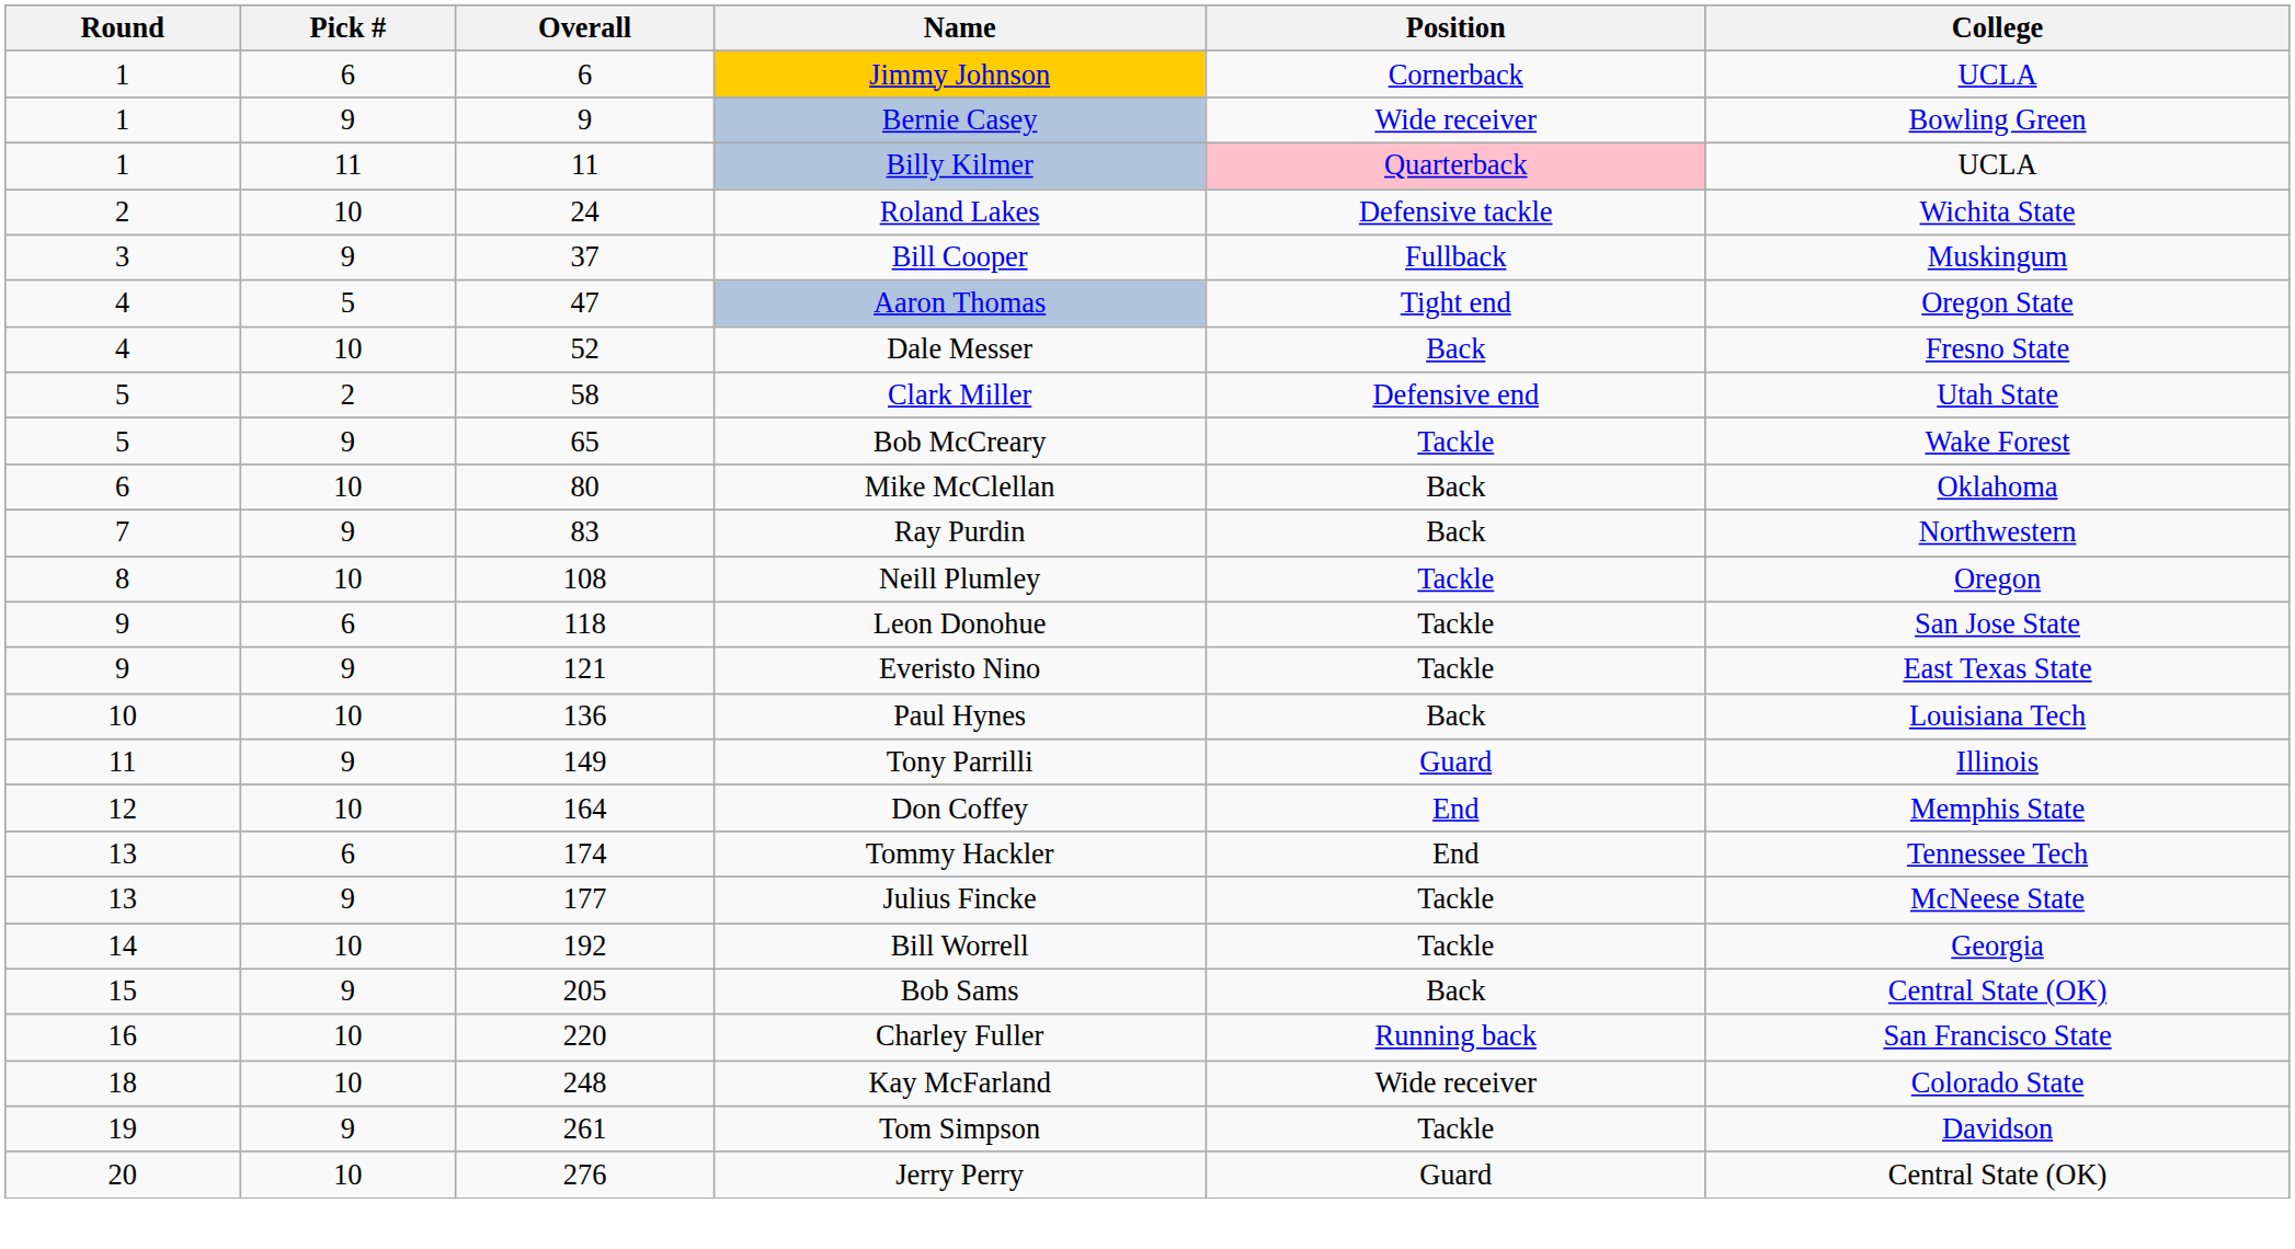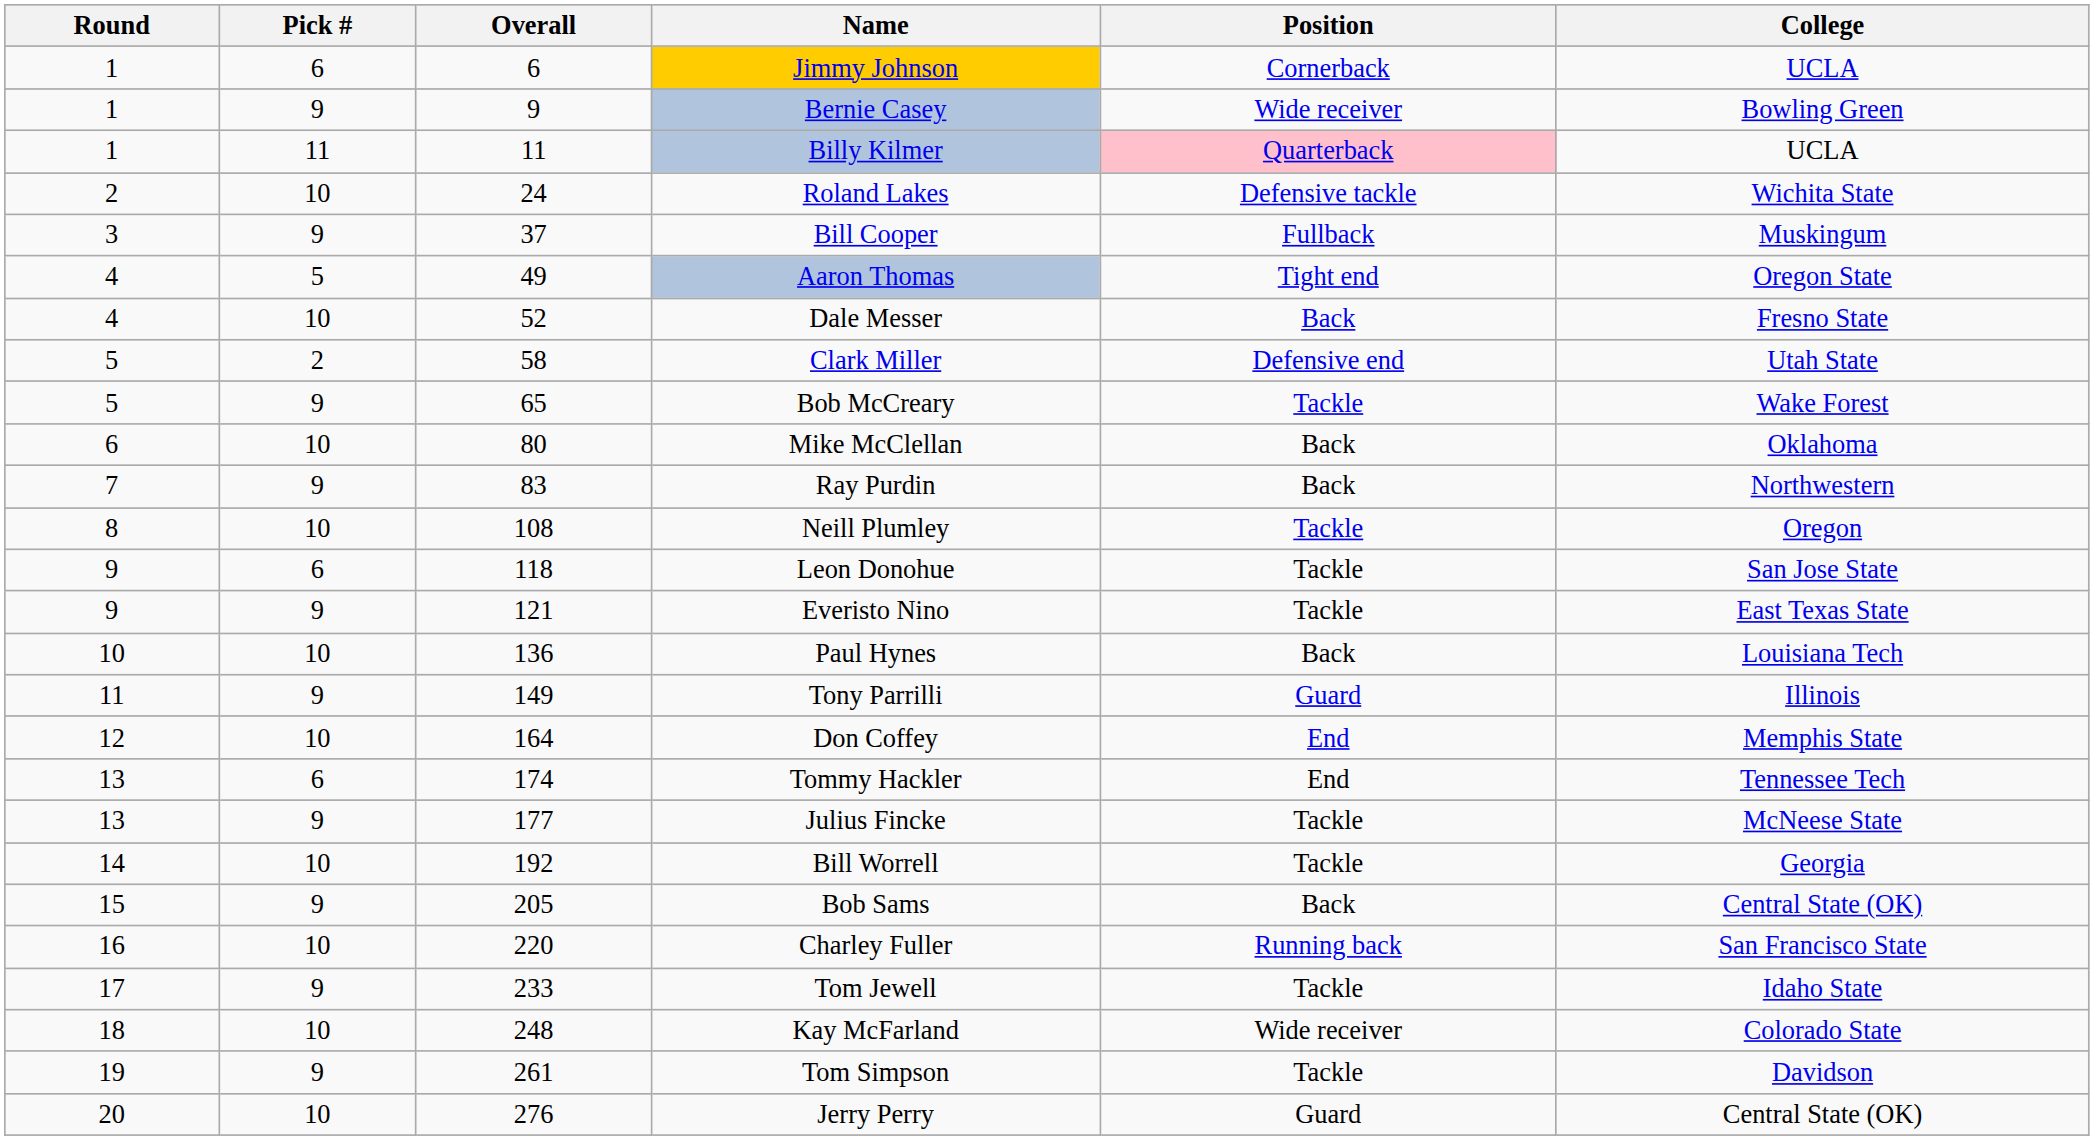 <table class="wikitable sortable sortable" style="width: 100%; text-align:center">
 <tr>
 <th>Round</th>
 <th>Pick #</th>
 <th>Overall</th>
 <th>Name</th>
 <th>Position</th>
 <th>College</th>
 </tr>
 <tr>
 <td>1</td>
 <td>6</td>
 <td>6</td>
 <td bgcolor=#FFCC00><a href='#'>Jimmy Johnson</a></td>
 <td><a href='#'>Cornerback</a></td>
 <td><a href='#'>UCLA</a></td>
 </tr>
 <tr>
 <td>1</td>
 <td>9</td>
 <td>9</td>
 <td bgcolor=lightsteelblue><a href='#'>Bernie Casey</a></td>
 <td><a href='#'>Wide receiver</a></td>
 <td><a href='#'>Bowling Green</a></td>
 </tr>
 <tr>
 <td>1</td>
 <td>11</td>
 <td>11</td>
 <td bgcolor=lightsteelblue><a href='#'>Billy Kilmer</a></td>
 <td style="background: pink;"><a href='#'>Quarterback</a></td>
 <td>UCLA</td>
 </tr>
 <tr>
 <td>2</td>
 <td>10</td>
 <td>24</td>
 <td><a href='#'>Roland Lakes</a></td>
 <td><a href='#'>Defensive tackle</a></td>
 <td><a href='#'>Wichita State</a></td>
 </tr>
 <tr>
 <td>3</td>
 <td>9</td>
 <td>37</td>
 <td><a href='#'>Bill Cooper</a></td>
 <td><a href='#'>Fullback</a></td>
 <td><a href='#'>Muskingum</a></td>
 </tr>
 <tr>
 <td>4</td>
 <td>5</td>
-<td>47</td>
+<td>49</td>
 <td bgcolor=lightsteelblue><a href='#'>Aaron Thomas</a></td>
 <td><a href='#'>Tight end</a></td>
 <td><a href='#'>Oregon State</a></td>
 </tr>
 <tr>
 <td>4</td>
 <td>10</td>
 <td>52</td>
 <td>Dale Messer</td>
 <td><a href='#'>Back</a></td>
 <td><a href='#'>Fresno State</a></td>
 </tr>
 <tr>
 <td>5</td>
 <td>2</td>
 <td>58</td>
 <td><a href='#'>Clark Miller</a></td>
 <td><a href='#'>Defensive end</a></td>
 <td><a href='#'>Utah State</a></td>
 </tr>
 <tr>
 <td>5</td>
 <td>9</td>
 <td>65</td>
 <td>Bob McCreary</td>
 <td><a href='#'>Tackle</a></td>
 <td><a href='#'>Wake Forest</a></td>
 </tr>
 <tr>
 <td>6</td>
 <td>10</td>
 <td>80</td>
 <td>Mike McClellan</td>
 <td>Back</td>
 <td><a href='#'>Oklahoma</a></td>
 </tr>
 <tr>
 <td>7</td>
 <td>9</td>
 <td>83</td>
 <td>Ray Purdin</td>
 <td>Back</td>
 <td><a href='#'>Northwestern</a></td>
 </tr>
 <tr>
 <td>8</td>
 <td>10</td>
 <td>108</td>
 <td>Neill Plumley</td>
 <td><a href='#'>Tackle</a></td>
 <td><a href='#'>Oregon</a></td>
 </tr>
 <tr>
 <td>9</td>
 <td>6</td>
 <td>118</td>
 <td>Leon Donohue</td>
 <td>Tackle</td>
 <td><a href='#'>San Jose State</a></td>
 </tr>
 <tr>
 <td>9</td>
 <td>9</td>
 <td>121</td>
 <td>Everisto Nino</td>
 <td>Tackle</td>
 <td><a href='#'>East Texas State</a></td>
 </tr>
 <tr>
 <td>10</td>
 <td>10</td>
 <td>136</td>
 <td>Paul Hynes</td>
 <td>Back</td>
 <td><a href='#'>Louisiana Tech</a></td>
 </tr>
 <tr>
 <td>11</td>
 <td>9</td>
 <td>149</td>
 <td>Tony Parrilli</td>
 <td><a href='#'>Guard</a></td>
 <td><a href='#'>Illinois</a></td>
 </tr>
 <tr>
 <td>12</td>
 <td>10</td>
 <td>164</td>
 <td>Don Coffey</td>
 <td><a href='#'>End</a></td>
 <td><a href='#'>Memphis State</a></td>
 </tr>
 <tr>
 <td>13</td>
 <td>6</td>
 <td>174</td>
 <td>Tommy Hackler</td>
 <td>End</td>
 <td><a href='#'>Tennessee Tech</a></td>
 </tr>
 <tr>
 <td>13</td>
 <td>9</td>
 <td>177</td>
 <td>Julius Fincke</td>
 <td>Tackle</td>
 <td><a href='#'>McNeese State</a></td>
 </tr>
 <tr>
 <td>14</td>
 <td>10</td>
 <td>192</td>
 <td>Bill Worrell</td>
 <td>Tackle</td>
 <td><a href='#'>Georgia</a></td>
 </tr>
 <tr>
 <td>15</td>
 <td>9</td>
 <td>205</td>
 <td>Bob Sams</td>
 <td>Back</td>
 <td><a href='#'>Central State (OK)</a></td>
 </tr>
 <tr>
 <td>16</td>
 <td>10</td>
 <td>220</td>
 <td>Charley Fuller</td>
 <td><a href='#'>Running back</a></td>
 <td><a href='#'>San Francisco State</a></td>
 </tr>
 <tr>
+<td>17</td>
+<td>9</td>
+<td>233</td>
+<td>Tom Jewell</td>
+<td>Tackle</td>
+<td><a href='#'>Idaho State</a></td>
+</tr>
+<tr>
 <td>18</td>
 <td>10</td>
 <td>248</td>
 <td>Kay McFarland</td>
 <td>Wide receiver</td>
 <td><a href='#'>Colorado State</a></td>
 </tr>
 <tr>
 <td>19</td>
 <td>9</td>
 <td>261</td>
 <td>Tom Simpson</td>
 <td>Tackle</td>
 <td><a href='#'>Davidson</a></td>
 </tr>
 <tr>
 <td>20</td>
 <td>10</td>
 <td>276</td>
 <td>Jerry Perry</td>
 <td>Guard</td>
 <td>Central State (OK)</td>
 </tr>
 </table>
